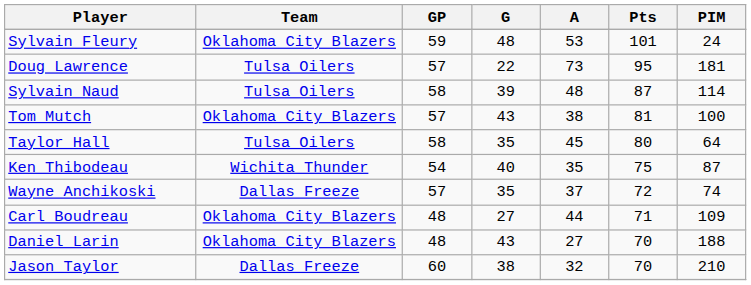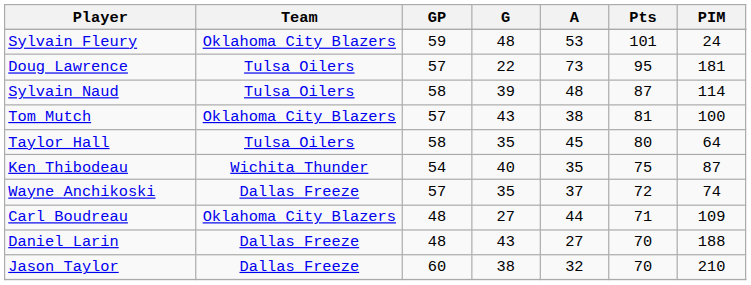 <table class="wikitable sortable">
 <tr>
 <th style="width: 12em;">Player</th>
 <th style="width: 13em;">Team</th>
 <th style="width: 4em;">GP</th>
 <th style="width: 4em;">G</th>
 <th style="width: 4em;">A</th>
 <th style="width: 4em;">Pts</th>
 <th style="width: 4em;">PIM</th>
 </tr>
 <tr>
 </tr>
 <tr align="center">
 <td align="left"><a href='#'>Sylvain Fleury</a></td>
 <td><a href='#'>Oklahoma City Blazers</a></td>
 <td>59</td>
 <td>48</td>
 <td>53</td>
 <td>101</td>
 <td>24</td>
 </tr>
 <tr align="center">
 <td align="left"><a href='#'>Doug Lawrence</a></td>
 <td><a href='#'>Tulsa Oilers</a></td>
 <td>57</td>
 <td>22</td>
 <td>73</td>
 <td>95</td>
 <td>181</td>
 </tr>
 <tr align="center">
 <td align="left"><a href='#'>Sylvain Naud</a></td>
 <td><a href='#'>Tulsa Oilers</a></td>
 <td>58</td>
 <td>39</td>
 <td>48</td>
 <td>87</td>
 <td>114</td>
 </tr>
 <tr align="center">
 <td align="left"><a href='#'>Tom Mutch</a></td>
 <td><a href='#'>Oklahoma City Blazers</a></td>
 <td>57</td>
 <td>43</td>
 <td>38</td>
 <td>81</td>
 <td>100</td>
 </tr>
 <tr align="center">
 <td align="left"><a href='#'>Taylor Hall</a></td>
 <td><a href='#'>Tulsa Oilers</a></td>
 <td>58</td>
 <td>35</td>
 <td>45</td>
 <td>80</td>
 <td>64</td>
 </tr>
 <tr align="center">
 <td align="left"><a href='#'>Ken Thibodeau</a></td>
 <td><a href='#'>Wichita Thunder</a></td>
 <td>54</td>
 <td>40</td>
 <td>35</td>
 <td>75</td>
 <td>87</td>
 </tr>
 <tr align="center">
 <td align="left"><a href='#'>Wayne Anchikoski</a></td>
 <td><a href='#'>Dallas Freeze</a></td>
 <td>57</td>
 <td>35</td>
 <td>37</td>
 <td>72</td>
 <td>74</td>
 </tr>
 <tr align="center">
 <td align="left"><a href='#'>Carl Boudreau</a></td>
 <td><a href='#'>Oklahoma City Blazers</a></td>
 <td>48</td>
 <td>27</td>
 <td>44</td>
 <td>71</td>
 <td>109</td>
 </tr>
 <tr align="center">
 <td align="left"><a href='#'>Daniel Larin</a></td>
-<td><a href='#'>Oklahoma City Blazers</a></td>
+<td><a href='#'>Dallas Freeze</a></td>
 <td>48</td>
 <td>43</td>
 <td>27</td>
 <td>70</td>
 <td>188</td>
 </tr>
 <tr align="center">
 <td align="left"><a href='#'>Jason Taylor</a></td>
 <td><a href='#'>Dallas Freeze</a></td>
 <td>60</td>
 <td>38</td>
 <td>32</td>
 <td>70</td>
 <td>210</td>
 </tr>
 <tr>
 </tr>
 </table>
